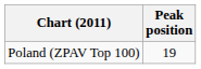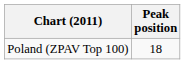 <table class="wikitable sortable">
 <tr>
 <th>Chart (2011)</th>
 <th>Peak<br>position</th>
 </tr>
 <tr>
 <td>Poland (ZPAV Top 100)</td>
-<td style="text-align:center;">19</td>
+<td style="text-align:center;">18</td>
 </tr>
 </table>
